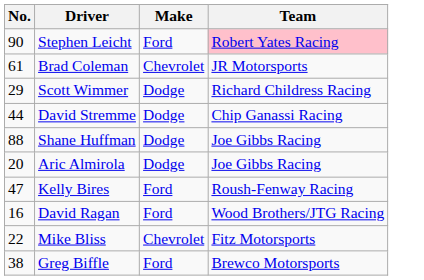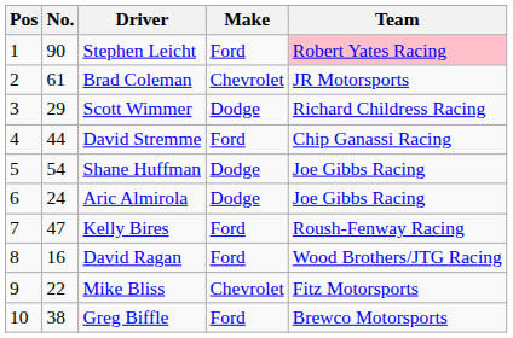 <table class="wikitable">
 <tr>
+<th>Pos</th>
 <th>No.</th>
 <th>Driver</th>
 <th>Make</th>
 <th>Team</th>
 </tr>
 <tr>
+<td>1</td>
 <td>90</td>
 <td><a href='#'>Stephen Leicht</a></td>
 <td><a href='#'>Ford</a></td>
 <td style="background: pink;"><a href='#'>Robert Yates Racing</a></td>
 </tr>
 <tr>
+<td>2</td>
 <td>61</td>
 <td><a href='#'>Brad Coleman</a></td>
 <td><a href='#'>Chevrolet</a></td>
 <td><a href='#'>JR Motorsports</a></td>
 </tr>
 <tr>
+<td>3</td>
 <td>29</td>
 <td><a href='#'>Scott Wimmer</a></td>
 <td><a href='#'>Dodge</a></td>
 <td><a href='#'>Richard Childress Racing</a></td>
 </tr>
 <tr>
+<td>4</td>
 <td>44</td>
 <td><a href='#'>David Stremme</a></td>
-<td><a href='#'>Dodge</a></td>
+<td><a href='#'>Ford</a></td>
 <td><a href='#'>Chip Ganassi Racing</a></td>
 </tr>
 <tr>
-<td>88</td>
+<td>5</td>
+<td>54</td>
 <td><a href='#'>Shane Huffman</a></td>
 <td><a href='#'>Dodge</a></td>
 <td><a href='#'>Joe Gibbs Racing</a></td>
 </tr>
 <tr>
-<td>20</td>
+<td>6</td>
+<td>24</td>
 <td><a href='#'>Aric Almirola</a></td>
 <td><a href='#'>Dodge</a></td>
 <td><a href='#'>Joe Gibbs Racing</a></td>
 </tr>
 <tr>
+<td>7</td>
 <td>47</td>
 <td><a href='#'>Kelly Bires</a></td>
 <td><a href='#'>Ford</a></td>
 <td><a href='#'>Roush-Fenway Racing</a></td>
 </tr>
 <tr>
+<td>8</td>
 <td>16</td>
 <td><a href='#'>David Ragan</a></td>
 <td><a href='#'>Ford</a></td>
 <td><a href='#'>Wood Brothers/JTG Racing</a></td>
 </tr>
 <tr>
+<td>9</td>
 <td>22</td>
 <td><a href='#'>Mike Bliss</a></td>
 <td><a href='#'>Chevrolet</a></td>
 <td><a href='#'>Fitz Motorsports</a></td>
 </tr>
 <tr>
+<td>10</td>
 <td>38</td>
 <td><a href='#'>Greg Biffle</a></td>
 <td><a href='#'>Ford</a></td>
 <td><a href='#'>Brewco Motorsports</a></td>
 </tr>
 </table>
